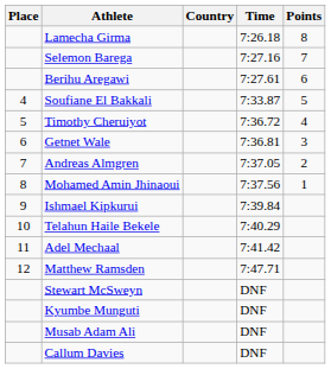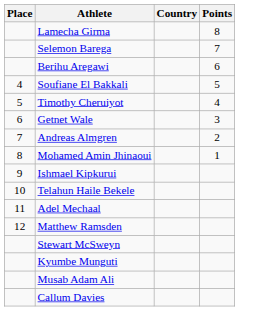 <table class="wikitable">
 <tr>
 <th>Place</th>
 <th>Athlete</th>
 <th>Country</th>
-<th>Time</th>
 <th>Points</th>
 </tr>
 <tr>
 <td align=center></td>
 <td><a href='#'>Lamecha Girma</a></td>
 <td></td>
-<td>7:26.18</td>
 <td align=center>8</td>
 </tr>
 <tr>
 <td align=center></td>
 <td><a href='#'>Selemon Barega</a></td>
 <td></td>
-<td>7:27.16</td>
 <td align=center>7</td>
 </tr>
 <tr>
 <td align=center></td>
 <td><a href='#'>Berihu Aregawi</a></td>
 <td></td>
-<td>7:27.61</td>
 <td align=center>6</td>
 </tr>
 <tr>
 <td align=center>4</td>
 <td><a href='#'>Soufiane El Bakkali</a></td>
 <td></td>
-<td>7:33.87</td>
 <td align=center>5</td>
 </tr>
 <tr>
 <td align=center>5</td>
 <td><a href='#'>Timothy Cheruiyot</a></td>
 <td></td>
-<td>7:36.72</td>
 <td align=center>4</td>
 </tr>
 <tr>
 <td align=center>6</td>
 <td><a href='#'>Getnet Wale</a></td>
 <td></td>
-<td>7:36.81</td>
 <td align=center>3</td>
 </tr>
 <tr>
 <td align=center>7</td>
 <td><a href='#'>Andreas Almgren</a></td>
 <td></td>
-<td>7:37.05</td>
 <td align=center>2</td>
 </tr>
 <tr>
 <td align=center>8</td>
 <td><a href='#'>Mohamed Amin Jhinaoui</a></td>
 <td></td>
-<td>7:37.56</td>
 <td align=center>1</td>
 </tr>
 <tr>
 <td align=center>9</td>
 <td><a href='#'>Ishmael Kipkurui</a></td>
 <td></td>
-<td>7:39.84</td>
 <td align=center></td>
 </tr>
 <tr>
 <td align=center>10</td>
 <td><a href='#'>Telahun Haile Bekele</a></td>
 <td></td>
-<td>7:40.29</td>
 <td align=center></td>
 </tr>
 <tr>
 <td align=center>11</td>
 <td><a href='#'>Adel Mechaal</a></td>
 <td></td>
-<td>7:41.42</td>
 <td align=center></td>
 </tr>
 <tr>
 <td align=center>12</td>
 <td><a href='#'>Matthew Ramsden</a></td>
 <td></td>
-<td>7:47.71</td>
 <td align=center></td>
 </tr>
 <tr>
 <td align=center></td>
 <td><a href='#'>Stewart McSweyn</a></td>
 <td></td>
-<td>DNF</td>
 <td align=center></td>
 </tr>
 <tr>
 <td align=center></td>
 <td><a href='#'>Kyumbe Munguti</a></td>
 <td></td>
-<td>DNF</td>
 <td align=center></td>
 </tr>
 <tr>
 <td align=center></td>
 <td><a href='#'>Musab Adam Ali</a></td>
 <td></td>
-<td>DNF</td>
 <td align=center></td>
 </tr>
 <tr>
 <td align=center></td>
 <td><a href='#'>Callum Davies</a></td>
 <td></td>
-<td>DNF</td>
 <td align=center></td>
 </tr>
 </table>
